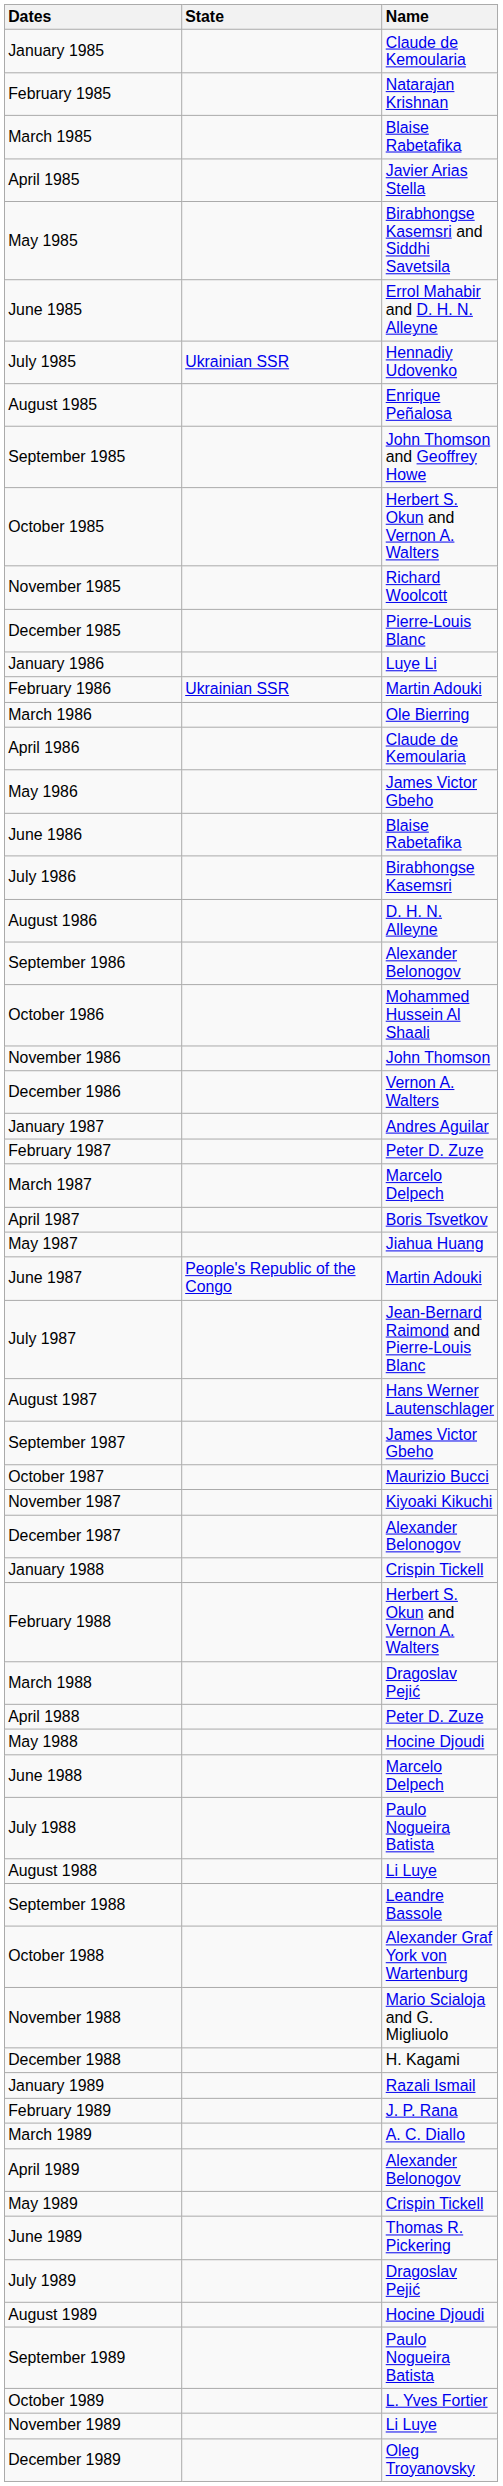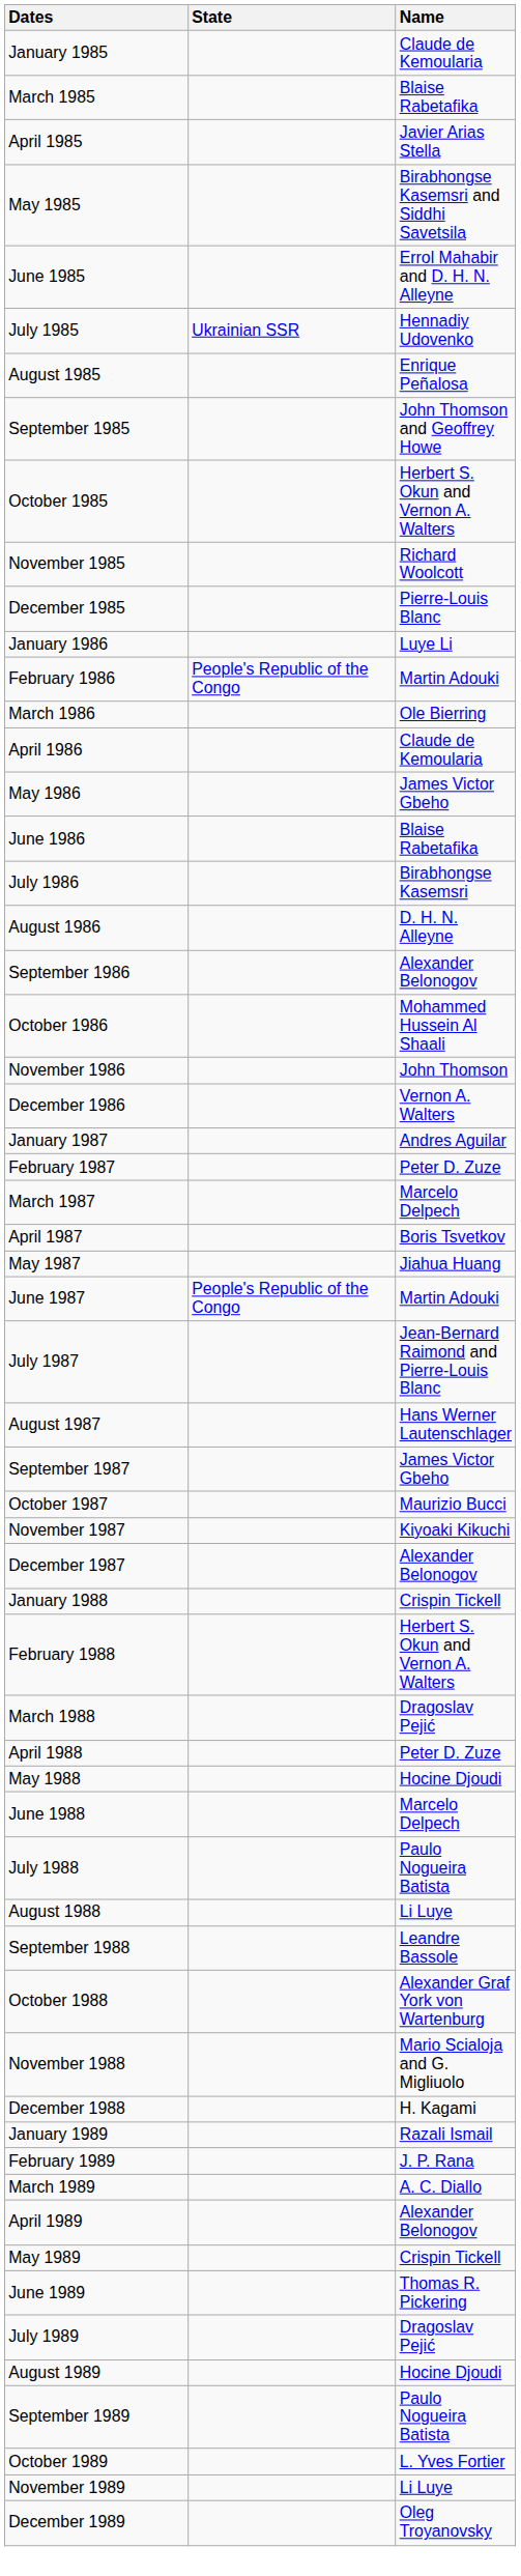 <table class="wikitable" width="80%">
 <tr>
 <th style="text-align:left;width:175px">Dates</th>
 <th style="text-align:left;width:200px">State</th>
 <th style="text-align:left;">Name</th>
 </tr>
 <tr>
 <td>January 1985</td>
 <td></td>
 <td><a href='#'>Claude de Kemoularia</a></td>
-</tr>
-<tr>
-<td>February 1985</td>
-<td></td>
-<td><a href='#'>Natarajan Krishnan</a></td>
 </tr>
 <tr>
 <td>March 1985</td>
 <td></td>
 <td><a href='#'>Blaise Rabetafika</a></td>
 </tr>
 <tr>
 <td>April 1985</td>
 <td></td>
 <td><a href='#'>Javier Arias Stella</a></td>
 </tr>
 <tr>
 <td>May 1985</td>
 <td></td>
 <td><a href='#'>Birabhongse Kasemsri</a> and <a href='#'>Siddhi Savetsila</a></td>
 </tr>
 <tr>
 <td>June 1985</td>
 <td></td>
 <td><a href='#'>Errol Mahabir</a> and <a href='#'>D. H. N. Alleyne</a></td>
 </tr>
 <tr>
 <td>July 1985</td>
 <td> <a href='#'>Ukrainian SSR</a></td>
 <td><a href='#'>Hennadiy Udovenko</a></td>
 </tr>
 <tr>
 <td>August 1985</td>
 <td></td>
 <td><a href='#'>Enrique Peñalosa</a></td>
 </tr>
 <tr>
 <td>September 1985</td>
 <td></td>
 <td><a href='#'>John Thomson</a> and <a href='#'>Geoffrey Howe</a></td>
 </tr>
 <tr>
 <td>October 1985</td>
 <td></td>
 <td><a href='#'>Herbert S. Okun</a> and <a href='#'>Vernon A. Walters</a></td>
 </tr>
 <tr>
 <td>November 1985</td>
 <td></td>
 <td><a href='#'>Richard Woolcott</a></td>
 </tr>
 <tr>
 <td>December 1985</td>
 <td></td>
 <td><a href='#'>Pierre-Louis Blanc</a></td>
 </tr>
 <tr>
 <td>January 1986</td>
 <td></td>
 <td><a href='#'>Luye Li</a></td>
 </tr>
 <tr>
 <td>February 1986</td>
-<td> <a href='#'>Ukrainian SSR</a></td>
+<td> <a href='#'>People's Republic of the Congo</a></td>
 <td><a href='#'>Martin Adouki</a></td>
 </tr>
 <tr>
 <td>March 1986</td>
 <td></td>
 <td><a href='#'>Ole Bierring</a></td>
 </tr>
 <tr>
 <td>April 1986</td>
 <td></td>
 <td><a href='#'>Claude de Kemoularia</a></td>
 </tr>
 <tr>
 <td>May 1986</td>
 <td></td>
 <td><a href='#'>James Victor Gbeho</a></td>
 </tr>
 <tr>
 <td>June 1986</td>
 <td></td>
 <td><a href='#'>Blaise Rabetafika</a></td>
 </tr>
 <tr>
 <td>July 1986</td>
 <td></td>
 <td><a href='#'>Birabhongse Kasemsri</a></td>
 </tr>
 <tr>
 <td>August 1986</td>
 <td></td>
 <td><a href='#'>D. H. N. Alleyne</a></td>
 </tr>
 <tr>
 <td>September 1986</td>
 <td></td>
 <td><a href='#'>Alexander Belonogov</a></td>
 </tr>
 <tr>
 <td>October 1986</td>
 <td></td>
 <td><a href='#'>Mohammed Hussein Al Shaali</a></td>
 </tr>
 <tr>
 <td>November 1986</td>
 <td></td>
 <td><a href='#'>John Thomson</a></td>
 </tr>
 <tr>
 <td>December 1986</td>
 <td></td>
 <td><a href='#'>Vernon A. Walters</a></td>
 </tr>
 <tr>
 <td>January 1987</td>
 <td></td>
 <td><a href='#'>Andres Aguilar</a></td>
 </tr>
 <tr>
 <td>February 1987</td>
 <td></td>
 <td><a href='#'>Peter D. Zuze</a></td>
 </tr>
 <tr>
 <td>March 1987</td>
 <td></td>
 <td><a href='#'>Marcelo Delpech</a></td>
 </tr>
 <tr>
 <td>April 1987</td>
 <td></td>
 <td><a href='#'>Boris Tsvetkov</a></td>
 </tr>
 <tr>
 <td>May 1987</td>
 <td></td>
 <td><a href='#'>Jiahua Huang</a></td>
 </tr>
 <tr>
 <td>June 1987</td>
 <td> <a href='#'>People's Republic of the Congo</a></td>
 <td><a href='#'>Martin Adouki</a></td>
 </tr>
 <tr>
 <td>July 1987</td>
 <td></td>
 <td><a href='#'>Jean-Bernard Raimond</a> and <a href='#'>Pierre-Louis Blanc</a></td>
 </tr>
 <tr>
 <td>August 1987</td>
 <td></td>
 <td><a href='#'>Hans Werner Lautenschlager</a></td>
 </tr>
 <tr>
 <td>September 1987</td>
 <td></td>
 <td><a href='#'>James Victor Gbeho</a></td>
 </tr>
 <tr>
 <td>October 1987</td>
 <td></td>
 <td><a href='#'>Maurizio Bucci</a></td>
 </tr>
 <tr>
 <td>November 1987</td>
 <td></td>
 <td><a href='#'>Kiyoaki Kikuchi</a></td>
 </tr>
 <tr>
 <td>December 1987</td>
 <td></td>
 <td><a href='#'>Alexander Belonogov</a></td>
 </tr>
 <tr>
 <td>January 1988</td>
 <td></td>
 <td><a href='#'>Crispin Tickell</a></td>
 </tr>
 <tr>
 <td>February 1988</td>
 <td></td>
 <td><a href='#'>Herbert S. Okun</a> and <a href='#'>Vernon A. Walters</a></td>
 </tr>
 <tr>
 <td>March 1988</td>
 <td></td>
 <td><a href='#'>Dragoslav Pejić</a></td>
 </tr>
 <tr>
 <td>April 1988</td>
 <td></td>
 <td><a href='#'>Peter D. Zuze</a></td>
 </tr>
 <tr>
 <td>May 1988</td>
 <td></td>
 <td><a href='#'>Hocine Djoudi</a></td>
 </tr>
 <tr>
 <td>June 1988</td>
 <td></td>
 <td><a href='#'>Marcelo Delpech</a></td>
 </tr>
 <tr>
 <td>July 1988</td>
 <td></td>
 <td><a href='#'>Paulo Nogueira Batista</a></td>
 </tr>
 <tr>
 <td>August 1988</td>
 <td></td>
 <td><a href='#'>Li Luye</a></td>
 </tr>
 <tr>
 <td>September 1988</td>
 <td></td>
 <td><a href='#'>Leandre Bassole</a></td>
 </tr>
 <tr>
 <td>October 1988</td>
 <td></td>
 <td><a href='#'>Alexander Graf York von Wartenburg</a></td>
 </tr>
 <tr>
 <td>November 1988</td>
 <td></td>
 <td><a href='#'>Mario Scialoja</a> and G. Migliuolo</td>
 </tr>
 <tr>
 <td>December 1988</td>
 <td></td>
 <td>H. Kagami</td>
 </tr>
 <tr>
 <td>January 1989</td>
 <td></td>
 <td><a href='#'>Razali Ismail</a></td>
 </tr>
 <tr>
 <td>February 1989</td>
 <td></td>
 <td><a href='#'>J. P. Rana</a></td>
 </tr>
 <tr>
 <td>March 1989</td>
 <td></td>
 <td><a href='#'>A. C. Diallo</a></td>
 </tr>
 <tr>
 <td>April 1989</td>
 <td></td>
 <td><a href='#'>Alexander Belonogov</a></td>
 </tr>
 <tr>
 <td>May 1989</td>
 <td></td>
 <td><a href='#'>Crispin Tickell</a></td>
 </tr>
 <tr>
 <td>June 1989</td>
 <td></td>
 <td><a href='#'>Thomas R. Pickering</a></td>
 </tr>
 <tr>
 <td>July 1989</td>
 <td></td>
 <td><a href='#'>Dragoslav Pejić</a></td>
 </tr>
 <tr>
 <td>August 1989</td>
 <td></td>
 <td><a href='#'>Hocine Djoudi</a></td>
 </tr>
 <tr>
 <td>September 1989</td>
 <td></td>
 <td><a href='#'>Paulo Nogueira Batista</a></td>
 </tr>
 <tr>
 <td>October 1989</td>
 <td></td>
 <td><a href='#'>L. Yves Fortier</a></td>
 </tr>
 <tr>
 <td>November 1989</td>
 <td></td>
 <td><a href='#'>Li Luye</a></td>
 </tr>
 <tr>
 <td>December 1989</td>
 <td></td>
 <td><a href='#'>Oleg Troyanovsky</a></td>
 </tr>
 </table>
